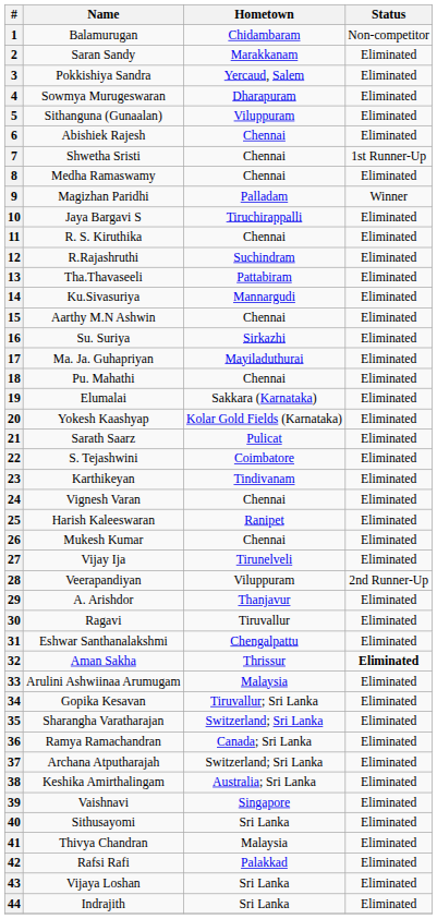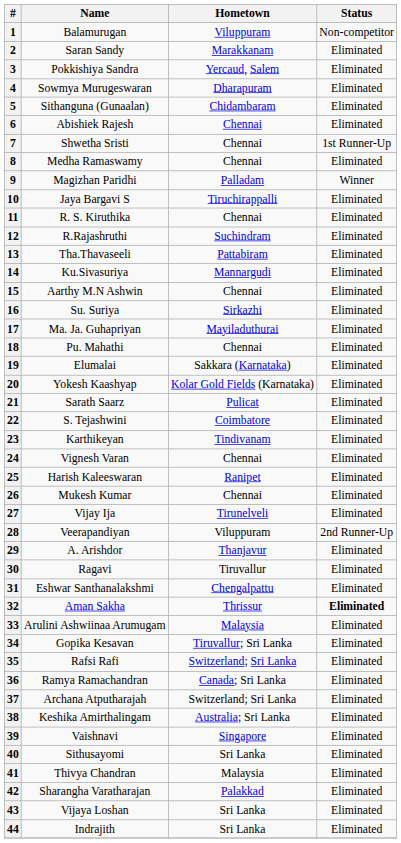 <table class="wikitable sortable" style="text-align:center;font-size:100%">
 <tr>
 <th scope="col">#</th>
 <th scope="col">Name</th>
 <th scope="col">Hometown</th>
 <th scope="col">Status</th>
 </tr>
 <tr>
 <th>1</th>
 <td>Balamurugan</td>
-<td><a href='#'>Chidambaram</a></td>
+<td><a href='#'>Viluppuram</a></td>
 <td>Non-competitor</td>
 </tr>
 <tr>
 <th>2</th>
 <td>Saran Sandy</td>
 <td><a href='#'>Marakkanam</a></td>
 <td>Eliminated</td>
 </tr>
 <tr>
 <th>3</th>
 <td>Pokkishiya Sandra</td>
 <td><a href='#'>Yercaud</a>, <a href='#'>Salem</a></td>
 <td>Eliminated</td>
 </tr>
 <tr>
 <th>4</th>
 <td>Sowmya Murugeswaran</td>
 <td><a href='#'>Dharapuram</a></td>
 <td>Eliminated</td>
 </tr>
 <tr>
 <th>5</th>
 <td>Sithanguna (Gunaalan)</td>
-<td><a href='#'>Viluppuram</a></td>
+<td><a href='#'>Chidambaram</a></td>
 <td>Eliminated</td>
 </tr>
 <tr>
 <th>6</th>
 <td>Abishiek Rajesh</td>
 <td><a href='#'>Chennai</a></td>
 <td>Eliminated</td>
 </tr>
 <tr>
 <th>7</th>
 <td>Shwetha Sristi</td>
 <td>Chennai</td>
 <td>1st Runner-Up</td>
 </tr>
 <tr>
 <th>8</th>
 <td>Medha Ramaswamy</td>
 <td>Chennai</td>
 <td>Eliminated</td>
 </tr>
 <tr>
 <th>9</th>
 <td>Magizhan Paridhi</td>
 <td><a href='#'>Palladam</a></td>
 <td>Winner</td>
 </tr>
 <tr>
 <th>10</th>
 <td>Jaya Bargavi S</td>
 <td><a href='#'>Tiruchirappalli</a></td>
 <td>Eliminated</td>
 </tr>
 <tr>
 <th>11</th>
 <td>R. S. Kiruthika</td>
 <td>Chennai</td>
 <td>Eliminated</td>
 </tr>
 <tr>
 <th>12</th>
 <td>R.Rajashruthi</td>
 <td><a href='#'>Suchindram</a></td>
 <td>Eliminated</td>
 </tr>
 <tr>
 <th>13</th>
 <td>Tha.Thavaseeli</td>
 <td><a href='#'>Pattabiram</a></td>
 <td>Eliminated</td>
 </tr>
 <tr>
 <th>14</th>
 <td>Ku.Sivasuriya</td>
 <td><a href='#'>Mannargudi</a></td>
 <td>Eliminated</td>
 </tr>
 <tr>
 <th>15</th>
 <td>Aarthy M.N Ashwin</td>
 <td>Chennai</td>
 <td>Eliminated</td>
 </tr>
 <tr>
 <th>16</th>
 <td>Su. Suriya</td>
 <td><a href='#'>Sirkazhi</a></td>
 <td>Eliminated</td>
 </tr>
 <tr>
 <th>17</th>
 <td>Ma. Ja. Guhapriyan</td>
 <td><a href='#'>Mayiladuthurai</a></td>
 <td>Eliminated</td>
 </tr>
 <tr>
 <th>18</th>
 <td>Pu. Mahathi</td>
 <td>Chennai</td>
 <td>Eliminated</td>
 </tr>
 <tr>
 <th>19</th>
 <td>Elumalai</td>
 <td>Sakkara (<a href='#'>Karnataka</a>)</td>
 <td>Eliminated</td>
 </tr>
 <tr>
 <th>20</th>
 <td>Yokesh Kaashyap</td>
 <td><a href='#'>Kolar Gold Fields</a> (Karnataka)</td>
 <td>Eliminated</td>
 </tr>
 <tr>
 <th>21</th>
 <td>Sarath Saarz</td>
 <td><a href='#'>Pulicat</a></td>
 <td>Eliminated</td>
 </tr>
 <tr>
 <th>22</th>
 <td>S. Tejashwini</td>
 <td><a href='#'>Coimbatore</a></td>
 <td>Eliminated</td>
 </tr>
 <tr>
 <th>23</th>
 <td>Karthikeyan</td>
 <td><a href='#'>Tindivanam</a></td>
 <td>Eliminated</td>
 </tr>
 <tr>
 <th>24</th>
 <td>Vignesh Varan</td>
 <td>Chennai</td>
 <td>Eliminated</td>
 </tr>
 <tr>
 <th>25</th>
 <td>Harish Kaleeswaran</td>
 <td><a href='#'>Ranipet</a></td>
 <td>Eliminated</td>
 </tr>
 <tr>
 <th>26</th>
 <td>Mukesh Kumar</td>
 <td>Chennai</td>
 <td>Eliminated</td>
 </tr>
 <tr>
 <th>27</th>
 <td>Vijay Ija</td>
 <td><a href='#'>Tirunelveli</a></td>
 <td>Eliminated</td>
 </tr>
 <tr>
 <th>28</th>
 <td>Veerapandiyan</td>
 <td>Viluppuram</td>
 <td>2nd Runner-Up</td>
 </tr>
 <tr>
 <th>29</th>
 <td>A. Arishdor</td>
 <td><a href='#'>Thanjavur</a></td>
 <td>Eliminated</td>
 </tr>
 <tr>
 <th>30</th>
 <td>Ragavi</td>
 <td>Tiruvallur</td>
 <td>Eliminated</td>
 </tr>
 <tr>
 <th>31</th>
 <td>Eshwar Santhanalakshmi</td>
 <td><a href='#'>Chengalpattu</a></td>
 <td>Eliminated</td>
 </tr>
 <tr>
 <th>32</th>
 <td><a href='#'>Aman Sakha</a></td>
 <td><a href='#'>Thrissur</a></td>
 <td><strong>Eliminated</strong></td>
 </tr>
 <tr>
 <th>33</th>
 <td>Arulini Ashwiinaa Arumugam</td>
 <td><a href='#'>Malaysia</a></td>
 <td>Eliminated</td>
 </tr>
 <tr>
 <th>34</th>
 <td>Gopika Kesavan</td>
 <td><a href='#'>Tiruvallur</a>; Sri Lanka</td>
 <td>Eliminated</td>
 </tr>
 <tr>
 <th>35</th>
-<td>Sharangha Varatharajan</td>
+<td>Rafsi Rafi</td>
 <td><a href='#'>Switzerland</a>; <a href='#'>Sri Lanka</a></td>
 <td>Eliminated</td>
 </tr>
 <tr>
 <th>36</th>
 <td>Ramya Ramachandran</td>
 <td><a href='#'>Canada</a>; Sri Lanka</td>
 <td>Eliminated</td>
 </tr>
 <tr>
 <th>37</th>
 <td>Archana Atputharajah</td>
 <td>Switzerland; Sri Lanka</td>
 <td>Eliminated</td>
 </tr>
 <tr>
 <th>38</th>
 <td>Keshika Amirthalingam</td>
 <td><a href='#'>Australia</a>; Sri Lanka</td>
 <td>Eliminated</td>
 </tr>
 <tr>
 <th>39</th>
 <td>Vaishnavi</td>
 <td><a href='#'>Singapore</a></td>
 <td>Eliminated</td>
 </tr>
 <tr>
 <th>40</th>
 <td>Sithusayomi</td>
 <td>Sri Lanka</td>
 <td>Eliminated</td>
 </tr>
 <tr>
 <th>41</th>
 <td>Thivya Chandran</td>
 <td>Malaysia</td>
 <td>Eliminated</td>
 </tr>
 <tr>
 <th>42</th>
-<td>Rafsi Rafi</td>
+<td>Sharangha Varatharajan</td>
 <td><a href='#'>Palakkad</a></td>
 <td>Eliminated</td>
 </tr>
 <tr>
 <th>43</th>
 <td>Vijaya Loshan</td>
 <td>Sri Lanka</td>
 <td>Eliminated</td>
 </tr>
 <tr>
 <th>44</th>
 <td>Indrajith</td>
 <td>Sri Lanka</td>
 <td>Eliminated</td>
 </tr>
 <tr>
 </tr>
 </table>
